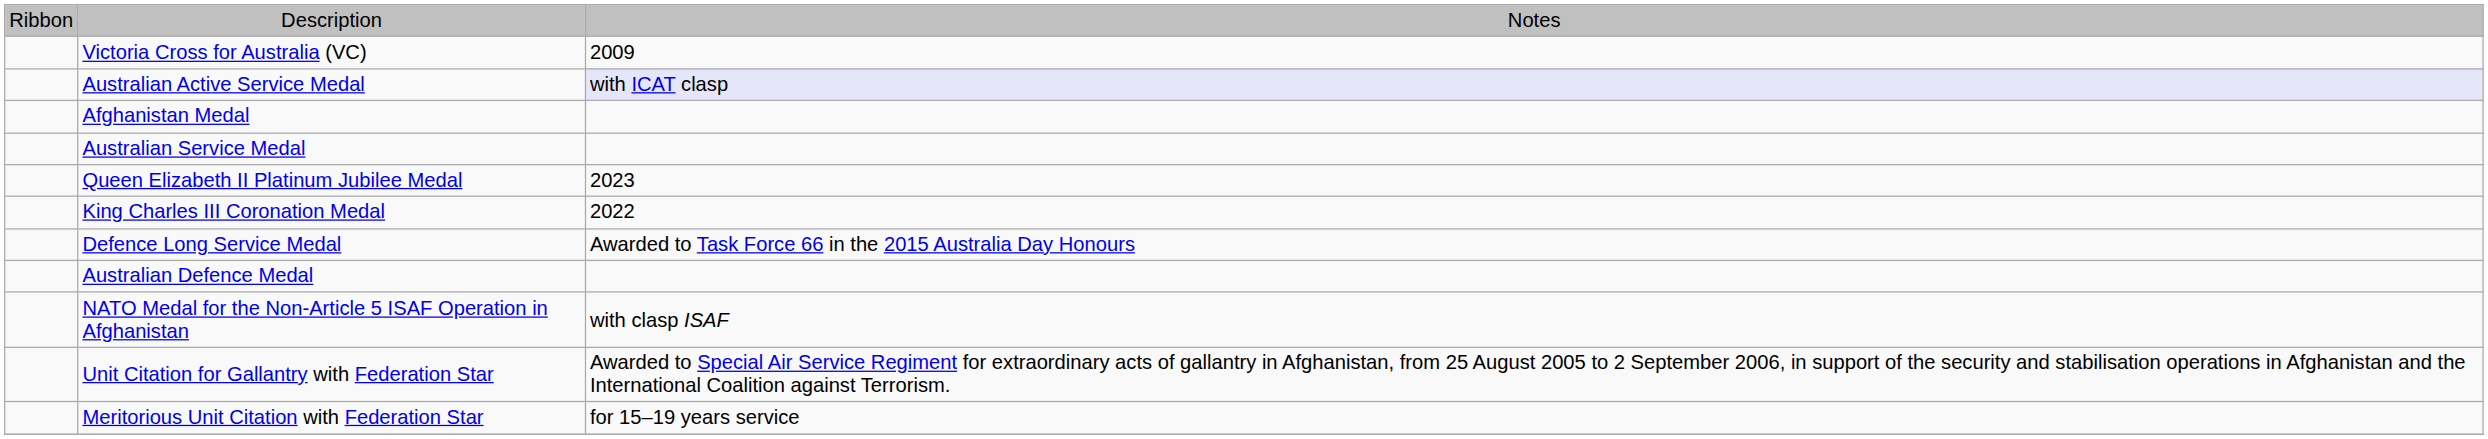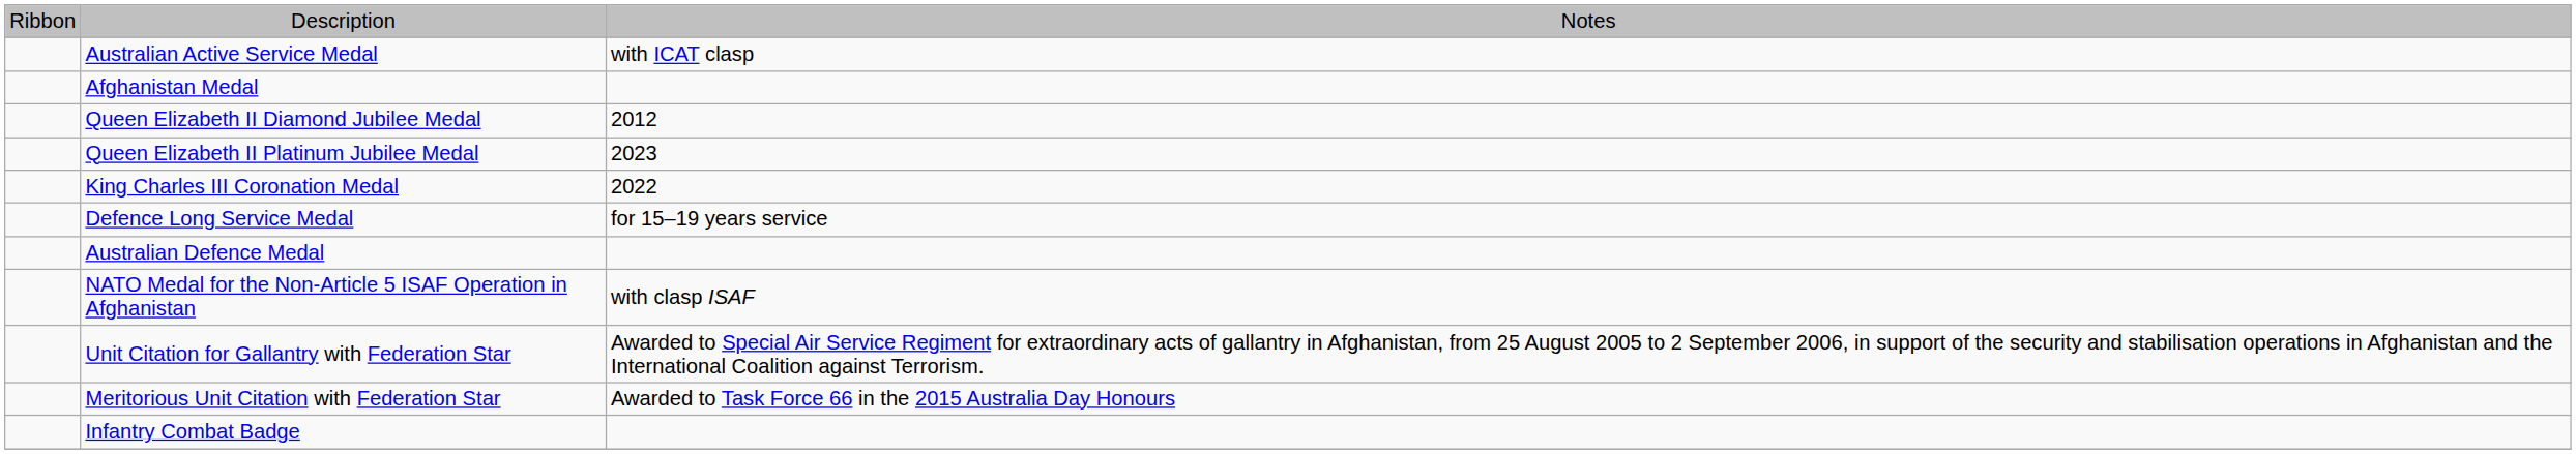 <table class="wikitable">
 <tr style="background:silver;" align="center">
 <td>Ribbon</td>
 <td>Description</td>
 <td>Notes</td>
 </tr>
 <tr>
 <td></td>
-<td><a href='#'>Victoria Cross for Australia</a> (VC)</td>
-<td>2009</td>
-</tr>
-<tr>
-<td></td>
 <td><a href='#'>Australian Active Service Medal</a></td>
-<td style="background: lavender;">with <a href='#'>ICAT</a> clasp</td>
+<td>with <a href='#'>ICAT</a> clasp</td>
 </tr>
 <tr>
 <td></td>
 <td><a href='#'>Afghanistan Medal</a></td>
 <td></td>
 </tr>
 <tr>
 <td></td>
-<td><a href='#'>Australian Service Medal</a></td>
-<td></td>
+<td><a href='#'>Queen Elizabeth II Diamond Jubilee Medal</a></td>
+<td>2012</td>
 </tr>
 <tr>
 <td></td>
 <td><a href='#'>Queen Elizabeth II Platinum Jubilee Medal</a></td>
 <td>2023</td>
 </tr>
 <tr>
 <td></td>
 <td><a href='#'>King Charles III Coronation Medal</a></td>
 <td>2022</td>
 </tr>
 <tr>
 <td></td>
 <td><a href='#'>Defence Long Service Medal</a></td>
-<td>Awarded to <a href='#'>Task Force 66</a> in the <a href='#'>2015 Australia Day Honours</a></td>
+<td>for 15–19 years service</td>
 </tr>
 <tr>
 <td></td>
 <td><a href='#'>Australian Defence Medal</a></td>
 <td></td>
 </tr>
 <tr>
 <td></td>
 <td><a href='#'>NATO Medal for the Non-Article 5 ISAF Operation in Afghanistan</a></td>
 <td>with clasp <em>ISAF</em></td>
 </tr>
 <tr>
 <td></td>
 <td><a href='#'>Unit Citation for Gallantry</a> with <a href='#'>Federation Star</a></td>
 <td>Awarded to <a href='#'>Special Air Service Regiment</a> for extraordinary acts of gallantry in Afghanistan, from 25 August 2005 to 2 September 2006, in support of the security and stabilisation operations in Afghanistan and the International Coalition against Terrorism.</td>
 </tr>
 <tr>
 <td></td>
 <td><a href='#'>Meritorious Unit Citation</a> with <a href='#'>Federation Star</a></td>
-<td>for 15–19 years service</td>
+<td>Awarded to <a href='#'>Task Force 66</a> in the <a href='#'>2015 Australia Day Honours</a></td>
+</tr>
+<tr>
+<td></td>
+<td><a href='#'>Infantry Combat Badge</a></td>
+<td></td>
 </tr>
 <tr>
 </tr>
 </table>
